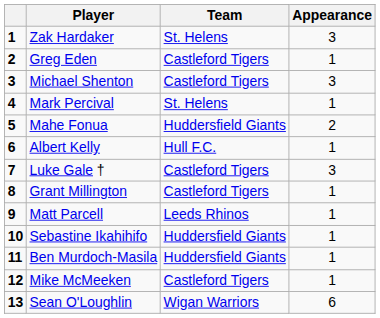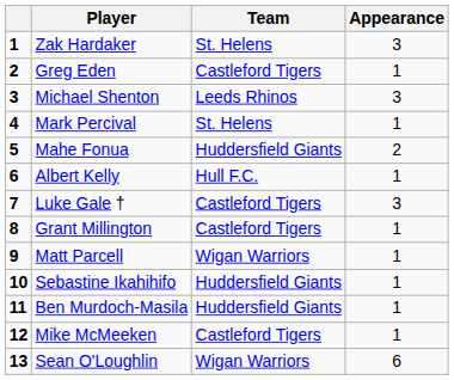 <table class="wikitable">
 <tr>
 <th></th>
 <th>Player</th>
 <th>Team</th>
 <th>Appearance</th>
 </tr>
 <tr>
 <td><strong>1</strong></td>
 <td> <a href='#'>Zak Hardaker</a></td>
 <td> <a href='#'>St. Helens</a></td>
 <td style="text-align:center;">3</td>
 </tr>
 <tr>
 <td><strong>2</strong></td>
 <td> <a href='#'>Greg Eden</a></td>
 <td> <a href='#'>Castleford Tigers</a></td>
 <td style="text-align:center;">1</td>
 </tr>
 <tr>
 <td><strong>3</strong></td>
 <td> <a href='#'>Michael Shenton</a></td>
-<td> <a href='#'>Castleford Tigers</a></td>
+<td> <a href='#'>Leeds Rhinos</a></td>
 <td style="text-align:center;">3</td>
 </tr>
 <tr>
 <td><strong>4</strong></td>
 <td> <a href='#'>Mark Percival</a></td>
 <td> <a href='#'>St. Helens</a></td>
 <td style="text-align:center;">1</td>
 </tr>
 <tr>
 <td><strong>5</strong></td>
 <td> <a href='#'>Mahe Fonua</a></td>
 <td> <a href='#'>Huddersfield Giants</a></td>
 <td style="text-align:center;">2</td>
 </tr>
 <tr>
 <td><strong>6</strong></td>
 <td> <a href='#'>Albert Kelly</a></td>
 <td> <a href='#'>Hull F.C.</a></td>
 <td style="text-align:center;">1</td>
 </tr>
 <tr>
 <td><strong>7</strong></td>
 <td> <a href='#'>Luke Gale</a> †</td>
 <td> <a href='#'>Castleford Tigers</a></td>
 <td style="text-align:center;">3</td>
 </tr>
 <tr>
 <td><strong>8</strong></td>
 <td> <a href='#'>Grant Millington</a></td>
 <td> <a href='#'>Castleford Tigers</a></td>
 <td style="text-align:center;">1</td>
 </tr>
 <tr>
 <td><strong>9</strong></td>
 <td> <a href='#'>Matt Parcell</a></td>
-<td> <a href='#'>Leeds Rhinos</a></td>
+<td> <a href='#'>Wigan Warriors</a></td>
 <td style="text-align:center;">1</td>
 </tr>
 <tr>
 <td><strong>10</strong></td>
 <td> <a href='#'>Sebastine Ikahihifo</a></td>
 <td> <a href='#'>Huddersfield Giants</a></td>
 <td style="text-align:center;">1</td>
 </tr>
 <tr>
 <td><strong>11</strong></td>
 <td> <a href='#'>Ben Murdoch-Masila</a></td>
 <td> <a href='#'>Huddersfield Giants</a></td>
 <td style="text-align:center;">1</td>
 </tr>
 <tr>
 <td><strong>12</strong></td>
 <td> <a href='#'>Mike McMeeken</a></td>
 <td> <a href='#'>Castleford Tigers</a></td>
 <td style="text-align:center;">1</td>
 </tr>
 <tr>
 <td><strong>13</strong></td>
 <td> <a href='#'>Sean O'Loughlin</a></td>
 <td> <a href='#'>Wigan Warriors</a></td>
 <td style="text-align:center;">6</td>
 </tr>
 </table>
